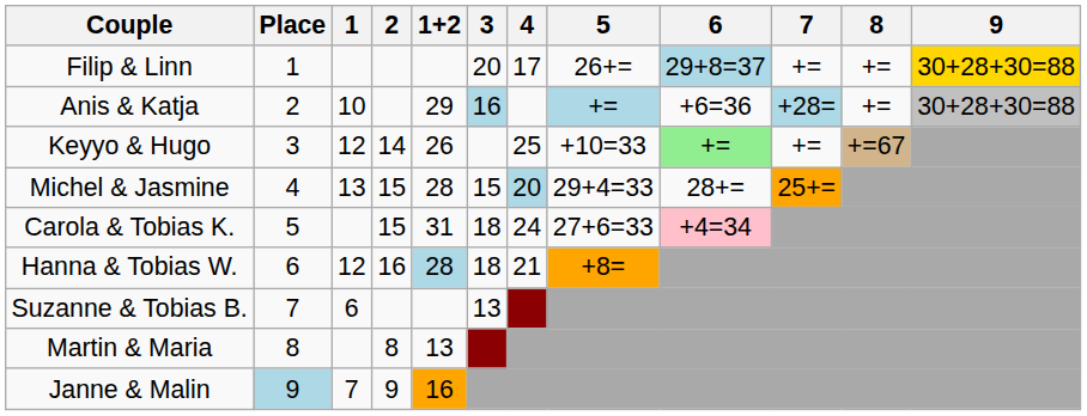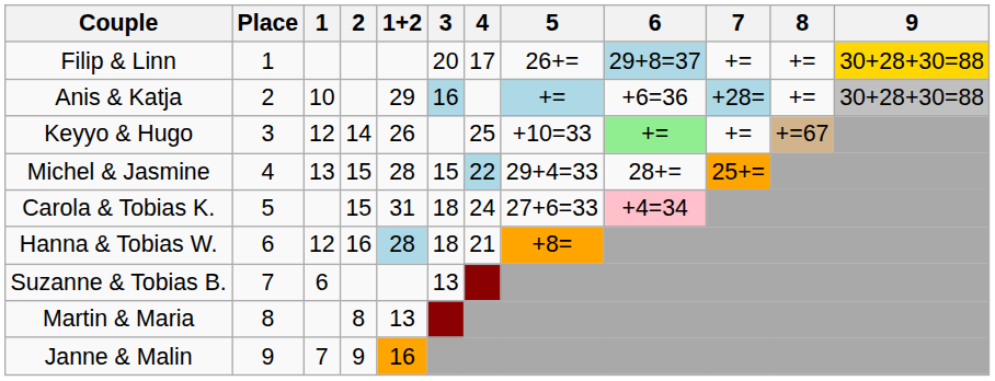 <table class="wikitable sortable" style="text-align:center;">
 <tr>
 <th>Couple</th>
 <th>Place</th>
 <th>1</th>
 <th>2</th>
 <th>1+2</th>
 <th>3</th>
 <th>4</th>
 <th>5</th>
 <th>6</th>
 <th>7</th>
 <th>8</th>
 <th>9</th>
 </tr>
 <tr>
 <td>Filip & Linn</td>
 <td>1</td>
 <td></td>
 <td></td>
 <td></td>
 <td>20</td>
 <td>17</td>
 <td>26+=</td>
 <td bgcolor=lightblue>29+8=37</td>
 <td>+=</td>
 <td>+=</td>
 <td bgcolor=gold>30+28+30=88</td>
 </tr>
 <tr>
 <td>Anis & Katja</td>
 <td>2</td>
 <td>10</td>
 <td></td>
 <td>29</td>
 <td bgcolor=lightblue>16</td>
 <td></td>
 <td bgcolor=lightblue>+=</td>
 <td>+6=36</td>
 <td bgcolor=lightblue>+28=</td>
 <td>+=</td>
 <td bgcolor=silver>30+28+30=88</td>
 </tr>
 <tr>
 <td>Keyyo & Hugo</td>
 <td>3</td>
 <td>12</td>
 <td>14</td>
 <td>26</td>
 <td></td>
 <td>25</td>
 <td>+10=33</td>
 <td bgcolor=lightgreen>+=</td>
 <td>+=</td>
 <td bgcolor=tan>+=67</td>
 <td bgcolor=darkgrey></td>
 </tr>
 <tr>
 <td>Michel & Jasmine</td>
 <td>4</td>
 <td>13</td>
 <td>15</td>
 <td>28</td>
 <td>15</td>
-<td bgcolor=lightblue>20</td>
+<td bgcolor=lightblue>22</td>
 <td>29+4=33</td>
 <td>28+=</td>
 <td bgcolor=orange>25+=</td>
 <td colspan=2 bgcolor=darkgrey></td>
 </tr>
 <tr>
 <td>Carola & Tobias K.</td>
 <td>5</td>
 <td></td>
 <td>15</td>
 <td>31</td>
 <td>18</td>
 <td>24</td>
 <td>27+6=33</td>
 <td bgcolor=pink>+4=34</td>
 <td colspan=3 bgcolor=darkgrey></td>
 </tr>
 <tr>
 <td>Hanna & Tobias W.</td>
 <td>6</td>
 <td>12</td>
 <td>16</td>
 <td bgcolor=lightblue>28</td>
 <td>18</td>
 <td>21</td>
 <td bgcolor=orange>+8=</td>
 <td colspan=4 bgcolor=darkgrey></td>
 </tr>
 <tr>
 <td>Suzanne & Tobias B.</td>
 <td>7</td>
 <td>6</td>
 <td></td>
 <td></td>
 <td>13</td>
 <td bgcolor=darkred></td>
 <td colspan=5 bgcolor=darkgrey></td>
 </tr>
 <tr>
 <td>Martin & Maria</td>
 <td>8</td>
 <td></td>
 <td>8</td>
 <td>13</td>
 <td bgcolor=darkred></td>
 <td colspan=6 bgcolor=darkgrey></td>
 </tr>
 <tr>
 <td>Janne & Malin</td>
-<td style="background: lightblue;">9</td>
+<td>9</td>
 <td>7</td>
 <td>9</td>
 <td bgcolor=orange>16</td>
 <td colspan=7 bgcolor=darkgrey></td>
 </tr>
 </table>
